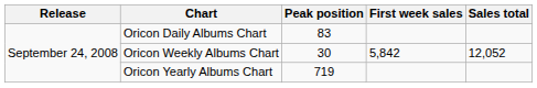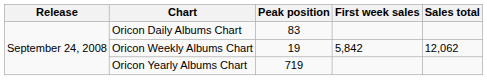 <table class="wikitable">
 <tr>
 <th>Release</th>
 <th>Chart</th>
 <th>Peak position</th>
 <th>First week sales</th>
 <th>Sales total</th>
 </tr>
 <tr>
 <td rowspan="3">September 24, 2008</td>
 <td>Oricon Daily Albums Chart</td>
 <td align="center">83</td>
 <td></td>
 <td></td>
 </tr>
 <tr>
 <td>Oricon Weekly Albums Chart</td>
-<td align="center">30</td>
+<td align="center">19</td>
 <td>5,842</td>
-<td>12,052</td>
+<td>12,062</td>
 </tr>
 <tr>
 <td>Oricon Yearly Albums Chart</td>
 <td align="center">719</td>
 <td></td>
 <td></td>
 </tr>
 </table>
